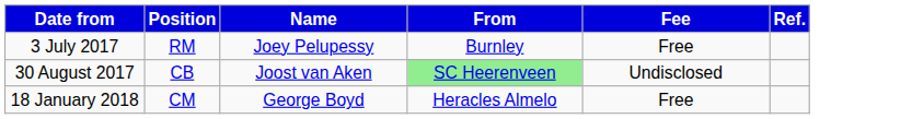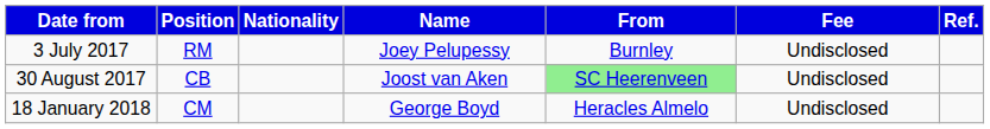 <table class="wikitable"  style="text-align:center; font-size:90%; ">
 <tr>
 <th style="background:#00d; color:#fff; width:110px;">Date from</th>
 <th style="background:#00d; color:#fff; width:50px;">Position</th>
+<th style="background:#00d; color:#fff; width:50px;">Nationality</th>
 <th style="background:#00d; color:#fff; width:150px;">Name</th>
 <th style="background:#00d; color:#fff; width:140px;">From</th>
 <th style="background:#00d; color:#fff; width:150px;">Fee</th>
 <th style="background:#00d; color:#fff; width:25px;">Ref.</th>
 </tr>
 <tr>
 <td>3 July 2017</td>
 <td><a href='#'>RM</a></td>
+<td></td>
 <td><a href='#'>Joey Pelupessy</a></td>
 <td> <a href='#'>Burnley</a></td>
-<td>Free</td>
+<td>Undisclosed</td>
 <td></td>
 </tr>
 <tr>
 <td>30 August 2017</td>
 <td><a href='#'>CB</a></td>
+<td></td>
 <td><a href='#'>Joost van Aken</a></td>
 <td style="background: lightgreen;"> <a href='#'>SC Heerenveen</a></td>
 <td>Undisclosed</td>
 <td></td>
 </tr>
 <tr>
 <td>18 January 2018</td>
 <td><a href='#'>CM</a></td>
+<td></td>
 <td><a href='#'>George Boyd</a></td>
 <td> <a href='#'>Heracles Almelo</a></td>
-<td>Free</td>
+<td>Undisclosed</td>
 <td></td>
 </tr>
 </table>
